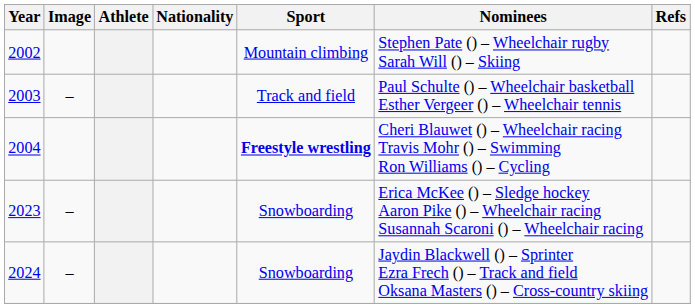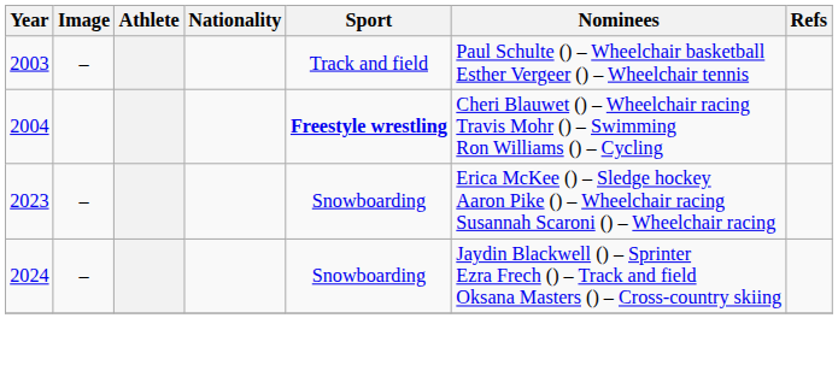 <table class="wikitable plainrowheaders sortable" style="text-align:center;">
 <tr>
 <th scope=col>Year</th>
 <th scope=col class=unsortable>Image</th>
 <th scope=col>Athlete</th>
 <th scope=col>Nationality</th>
 <th scope=col>Sport</th>
 <th scope=col class=unsortable>Nominees</th>
 <th scope=col class=unsortable>Refs</th>
-</tr>
-<tr>
-<td><a href='#'>2002</a></td>
-<td></td>
-<th scope=row></th>
-<td></td>
-<td><a href='#'>Mountain climbing</a></td>
-<td align=left><a href='#'>Stephen Pate</a> () – <a href='#'>Wheelchair rugby</a><br><a href='#'>Sarah Will</a> () – <a href='#'>Skiing</a></td>
-<td></td>
 </tr>
 <tr>
 <td><a href='#'>2003</a></td>
 <td>–</td>
 <th scope=row></th>
 <td></td>
 <td><a href='#'>Track and field</a></td>
 <td align=left><a href='#'>Paul Schulte</a> () – <a href='#'>Wheelchair basketball</a><br><a href='#'>Esther Vergeer</a> () – <a href='#'>Wheelchair tennis</a></td>
 <td></td>
 </tr>
 <tr>
 <td><a href='#'>2004</a></td>
 <td></td>
 <th scope=row></th>
 <td></td>
 <td><strong><a href='#'>Freestyle wrestling</a></strong></td>
 <td align=left><a href='#'>Cheri Blauwet</a> () – <a href='#'>Wheelchair racing</a><br><a href='#'>Travis Mohr</a> () – <a href='#'>Swimming</a><br><a href='#'>Ron Williams</a> () – <a href='#'>Cycling</a></td>
 <td></td>
 </tr>
 <tr>
 <td><a href='#'>2023</a></td>
 <td>–</td>
 <th scope=row></th>
 <td></td>
 <td><a href='#'>Snowboarding</a></td>
 <td align=left><a href='#'>Erica McKee</a> () – <a href='#'>Sledge hockey</a><br><a href='#'>Aaron Pike</a> () – <a href='#'>Wheelchair racing</a><br><a href='#'>Susannah Scaroni</a> () – <a href='#'>Wheelchair racing</a></td>
 <td></td>
 </tr>
 <tr>
 <td><a href='#'>2024</a></td>
 <td>–</td>
 <th scope=row></th>
 <td></td>
 <td><a href='#'>Snowboarding</a></td>
 <td align=left><a href='#'>Jaydin Blackwell</a> () – <a href='#'>Sprinter</a><br><a href='#'>Ezra Frech</a> () – <a href='#'>Track and field</a><br><a href='#'>Oksana Masters</a> () – <a href='#'>Cross-country skiing</a></td>
 <td></td>
 </tr>
 <tr>
 </tr>
 </table>
